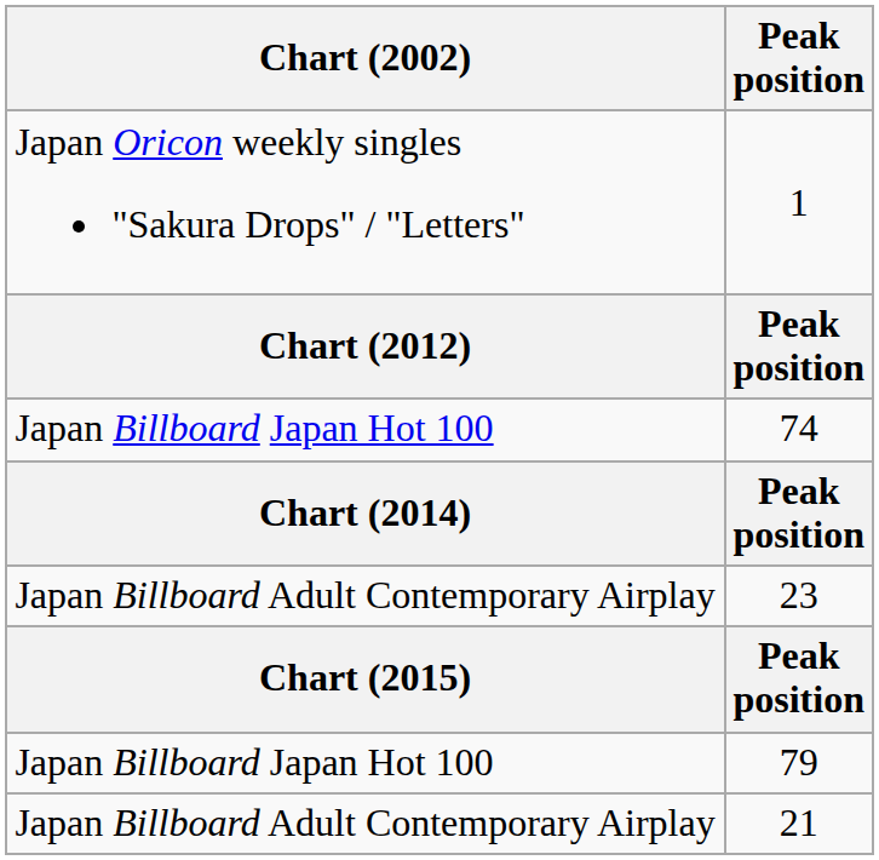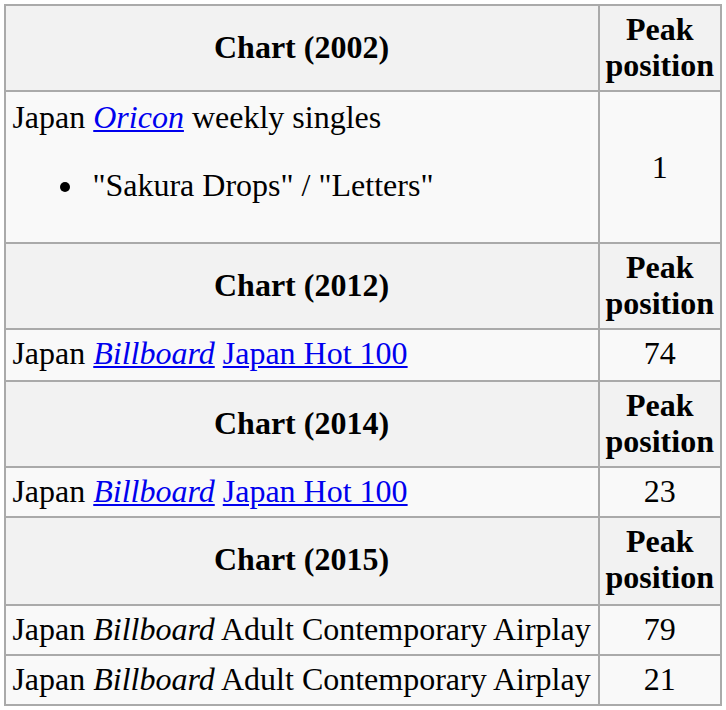 <table class="wikitable sortable">
 <tr>
 <th>Chart (2002)</th>
 <th>Peak<br>position</th>
 </tr>
 <tr>
 <td>Japan <em><a href='#'>Oricon</a></em> weekly singles<br><ul><li>"Sakura Drops" / "Letters"</li></ul></td>
 <td align="center">1</td>
 </tr>
 <tr>
 <th>Chart (2012)</th>
 <th>Peak<br>position</th>
 </tr>
 <tr>
 <td>Japan <em><a href='#'>Billboard</a></em> <a href='#'>Japan Hot 100</a></td>
 <td align="center">74</td>
 </tr>
 <tr>
 <th>Chart (2014)</th>
 <th>Peak<br>position</th>
 </tr>
 <tr>
-<td>Japan <em>Billboard</em> Adult Contemporary Airplay</td>
+<td>Japan <em><a href='#'>Billboard</a></em> <a href='#'>Japan Hot 100</a></td>
 <td align="center">23</td>
 </tr>
 <tr>
 <th>Chart (2015)</th>
 <th>Peak<br>position</th>
 </tr>
 <tr>
-<td>Japan <em>Billboard</em> Japan Hot 100</td>
+<td>Japan <em>Billboard</em> Adult Contemporary Airplay</td>
 <td align="center">79</td>
 </tr>
 <tr>
 <td>Japan <em>Billboard</em> Adult Contemporary Airplay</td>
 <td align="center">21</td>
 </tr>
 </table>
